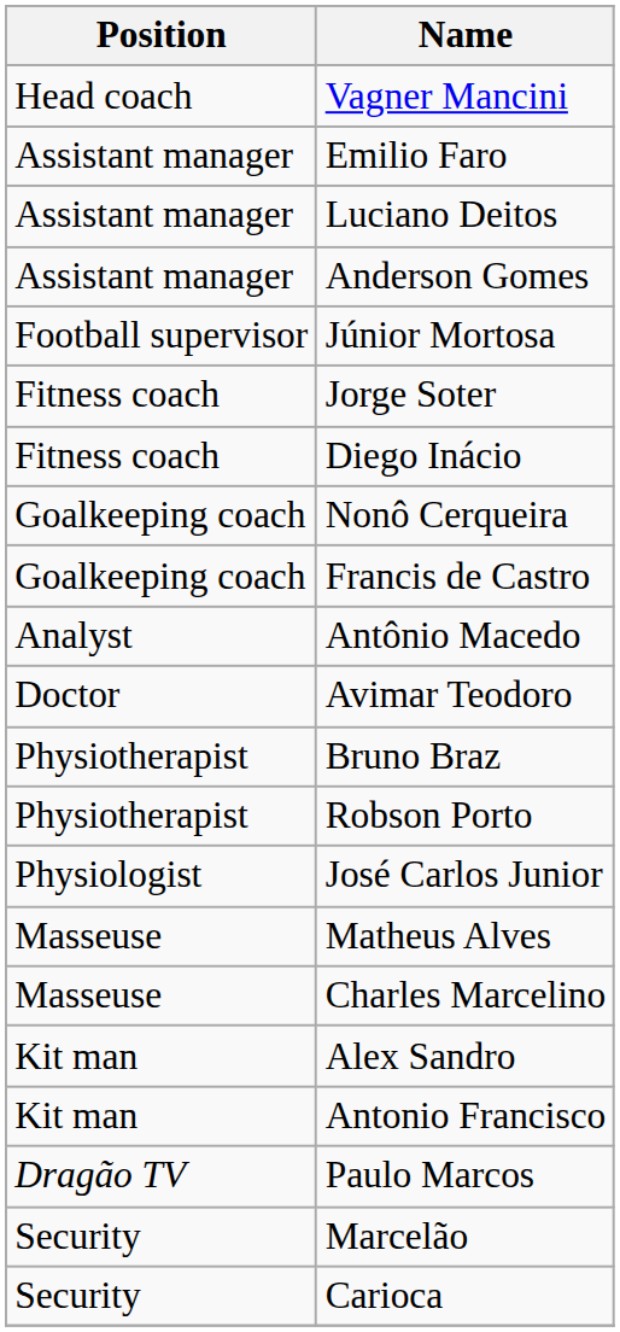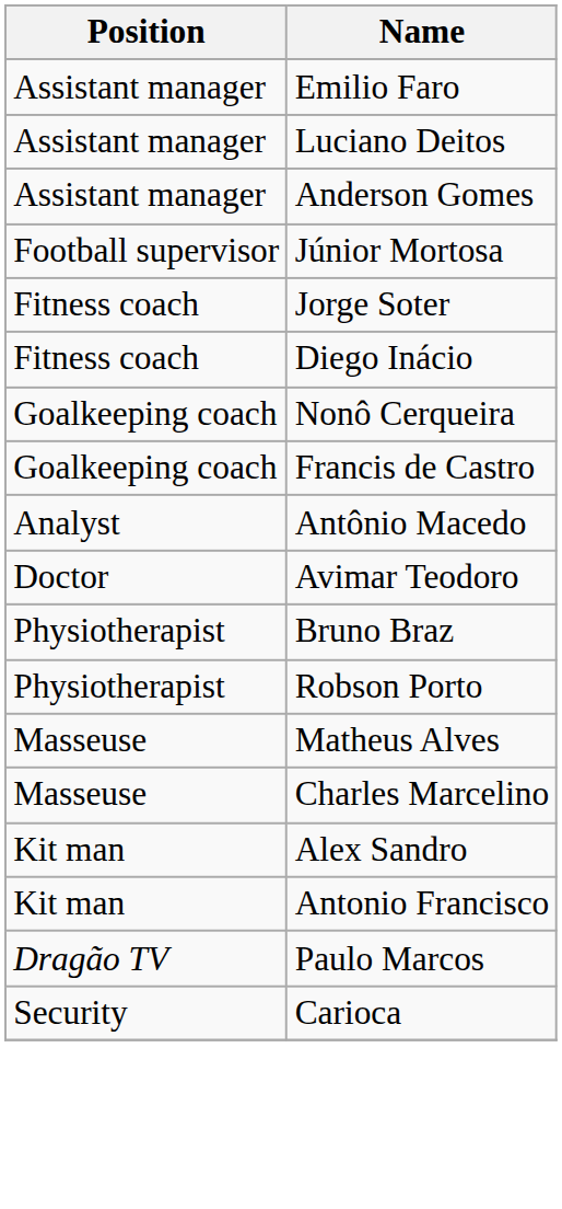 <table class="wikitable">
 <tr>
 <th>Position</th>
 <th>Name</th>
-</tr>
-<tr>
-<td>Head coach</td>
-<td><a href='#'>Vagner Mancini</a></td>
 </tr>
 <tr>
 <td>Assistant manager</td>
 <td>Emilio Faro</td>
 </tr>
 <tr>
 <td>Assistant manager</td>
 <td>Luciano Deitos</td>
 </tr>
 <tr>
 <td>Assistant manager</td>
 <td>Anderson Gomes</td>
 </tr>
 <tr>
 <td>Football supervisor</td>
 <td>Júnior Mortosa</td>
 </tr>
 <tr>
 <td>Fitness coach</td>
 <td>Jorge Soter</td>
 </tr>
 <tr>
 <td>Fitness coach</td>
 <td>Diego Inácio</td>
 </tr>
 <tr>
 <td>Goalkeeping coach</td>
 <td>Nonô Cerqueira</td>
 </tr>
 <tr>
 <td>Goalkeeping coach</td>
 <td>Francis de Castro</td>
 </tr>
 <tr>
 <td>Analyst</td>
 <td>Antônio Macedo</td>
 </tr>
 <tr>
 <td>Doctor</td>
 <td>Avimar Teodoro</td>
 </tr>
 <tr>
 <td>Physiotherapist</td>
 <td>Bruno Braz</td>
 </tr>
 <tr>
 <td>Physiotherapist</td>
 <td>Robson Porto</td>
 </tr>
 <tr>
-<td>Physiologist</td>
-<td>José Carlos Junior</td>
-</tr>
-<tr>
 <td>Masseuse</td>
 <td>Matheus Alves</td>
 </tr>
 <tr>
 <td>Masseuse</td>
 <td>Charles Marcelino</td>
 </tr>
 <tr>
 <td>Kit man</td>
 <td>Alex Sandro</td>
 </tr>
 <tr>
 <td>Kit man</td>
 <td>Antonio Francisco</td>
 </tr>
 <tr>
 <td><em>Dragão TV</em></td>
 <td>Paulo Marcos</td>
 </tr>
 <tr>
 <td>Security</td>
-<td>Marcelão</td>
-</tr>
-<tr>
-<td>Security</td>
 <td>Carioca</td>
 </tr>
 <tr>
 </tr>
 </table>
